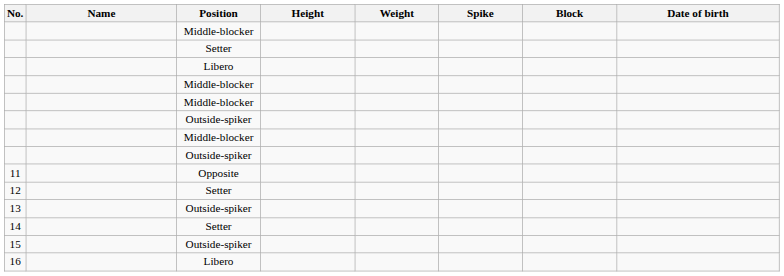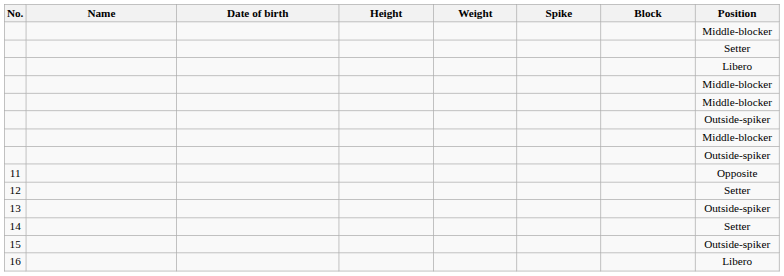 <table class="wikitable sortable" style="font-size:100%; text-align:center;">
 <tr>
 <th>No.</th>
 <th style="width:13em">Name</th>
-<th style="width:7em">Position</th>
+<th style="width:14em">Date of birth</th>
 <th style="width:8em">Height</th>
 <th style="width:7em">Weight</th>
 <th style="width:7em">Spike</th>
 <th style="width:8em">Block</th>
-<th style="width:14em">Date of birth</th>
+<th style="width:7em">Position</th>
 </tr>
 <tr>
 <td></td>
 <td align=left> </td>
-<td>Middle-blocker</td>
+<td align=right></td>
 <td></td>
 <td></td>
 <td></td>
 <td></td>
-<td align=right></td>
+<td>Middle-blocker</td>
 </tr>
 <tr>
 <td></td>
 <td align=left> </td>
-<td>Setter</td>
+<td align=right></td>
 <td></td>
 <td></td>
 <td></td>
 <td></td>
-<td align=right></td>
+<td>Setter</td>
 </tr>
 <tr>
 <td></td>
 <td align=left> </td>
-<td>Libero</td>
+<td align=right></td>
 <td></td>
 <td></td>
 <td></td>
 <td></td>
-<td align=right></td>
+<td>Libero</td>
 </tr>
 <tr>
 <td></td>
 <td align=left> </td>
-<td>Middle-blocker</td>
+<td align=right></td>
 <td></td>
 <td></td>
 <td></td>
 <td></td>
-<td align=right></td>
+<td>Middle-blocker</td>
 </tr>
 <tr>
 <td></td>
 <td align=left> </td>
-<td>Middle-blocker</td>
+<td align=right></td>
 <td></td>
 <td></td>
 <td></td>
 <td></td>
-<td align=right></td>
+<td>Middle-blocker</td>
 </tr>
 <tr>
 <td></td>
 <td align=left> </td>
-<td>Outside-spiker</td>
+<td align=right></td>
 <td></td>
 <td></td>
 <td></td>
 <td></td>
-<td align=right></td>
+<td>Outside-spiker</td>
 </tr>
 <tr>
 <td></td>
 <td align=left> </td>
-<td>Middle-blocker</td>
+<td align=right></td>
 <td></td>
 <td></td>
 <td></td>
 <td></td>
-<td align=right></td>
+<td>Middle-blocker</td>
 </tr>
 <tr>
 <td></td>
 <td align=left> </td>
-<td>Outside-spiker</td>
+<td align=right></td>
 <td></td>
 <td></td>
 <td></td>
 <td></td>
-<td align=right></td>
+<td>Outside-spiker</td>
 </tr>
 <tr>
 <td>11</td>
 <td align=left> </td>
-<td>Opposite</td>
+<td align=right></td>
 <td></td>
 <td></td>
 <td></td>
 <td></td>
-<td align=right></td>
+<td>Opposite</td>
 </tr>
 <tr>
 <td>12</td>
 <td align=left> </td>
-<td>Setter</td>
+<td align=right></td>
 <td></td>
 <td></td>
 <td></td>
 <td></td>
-<td align=right></td>
+<td>Setter</td>
 </tr>
 <tr>
 <td>13</td>
 <td align=left> </td>
-<td>Outside-spiker</td>
+<td align=right></td>
 <td></td>
 <td></td>
 <td></td>
 <td></td>
-<td align=right></td>
+<td>Outside-spiker</td>
 </tr>
 <tr>
 <td>14</td>
 <td align=left> </td>
-<td>Setter</td>
+<td align=right></td>
 <td></td>
 <td></td>
 <td></td>
 <td></td>
-<td align=right></td>
+<td>Setter</td>
 </tr>
 <tr>
 <td>15</td>
 <td align=left> </td>
-<td>Outside-spiker</td>
+<td align=right></td>
 <td></td>
 <td></td>
 <td></td>
 <td></td>
-<td align=right></td>
+<td>Outside-spiker</td>
 </tr>
 <tr>
 <td>16</td>
 <td align=left> </td>
-<td>Libero</td>
+<td align=right></td>
 <td></td>
 <td></td>
 <td></td>
 <td></td>
-<td align=right></td>
+<td>Libero</td>
 </tr>
 </table>
